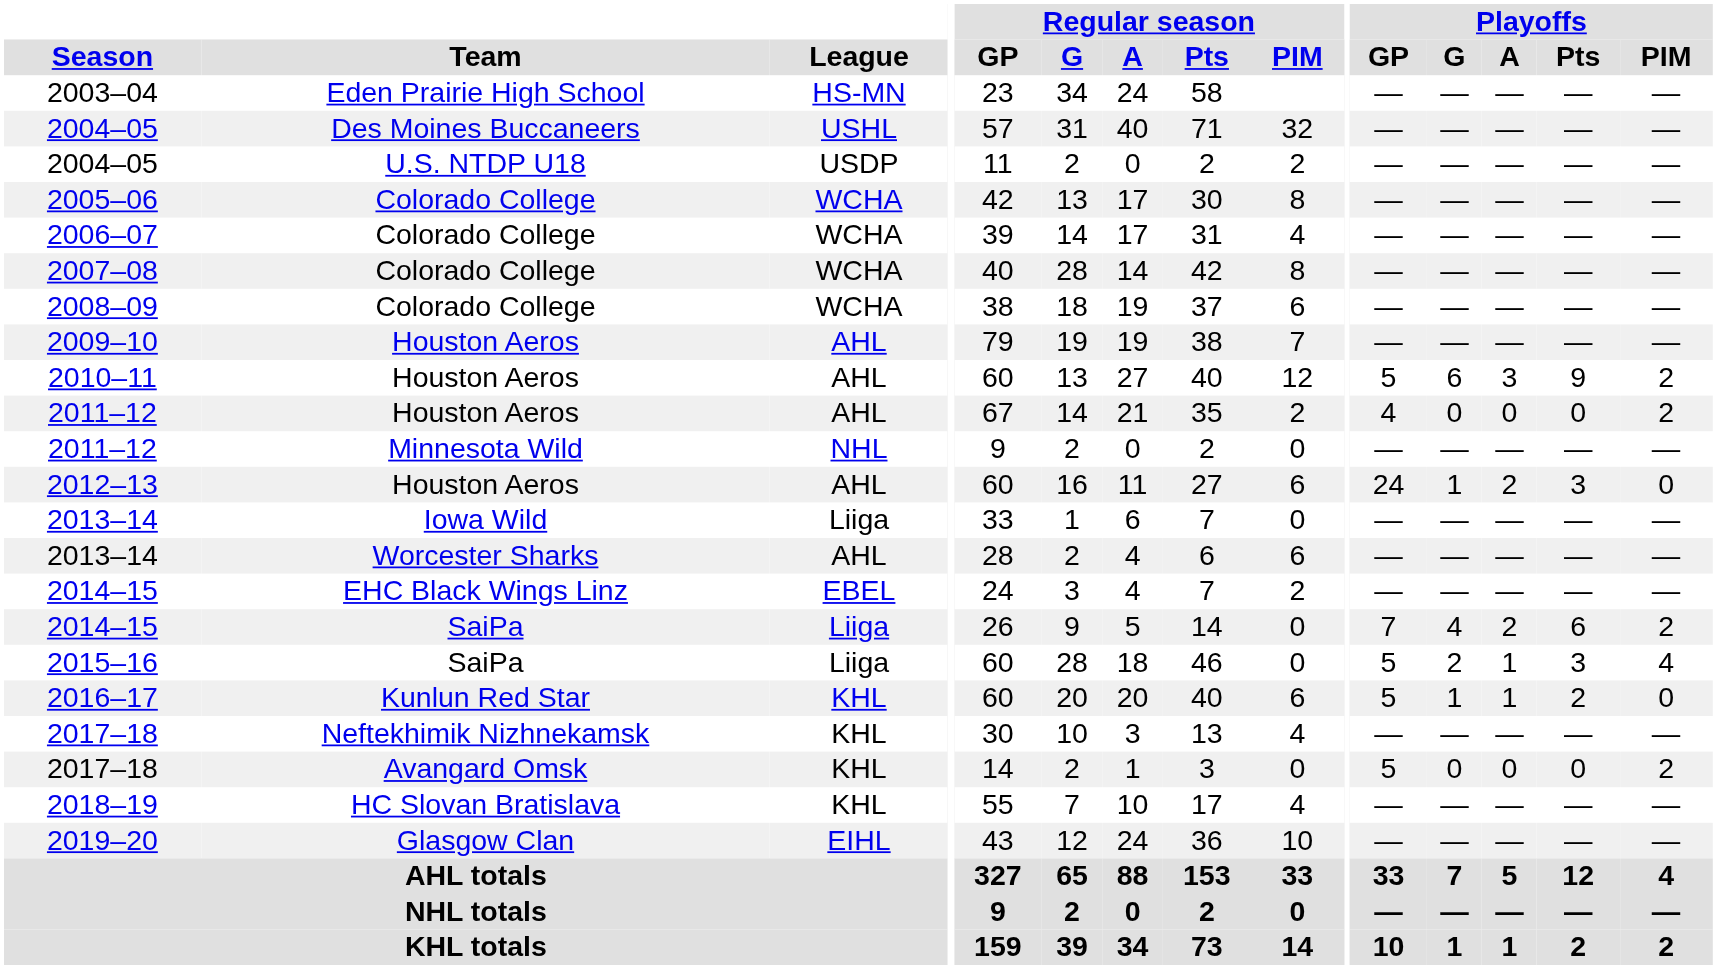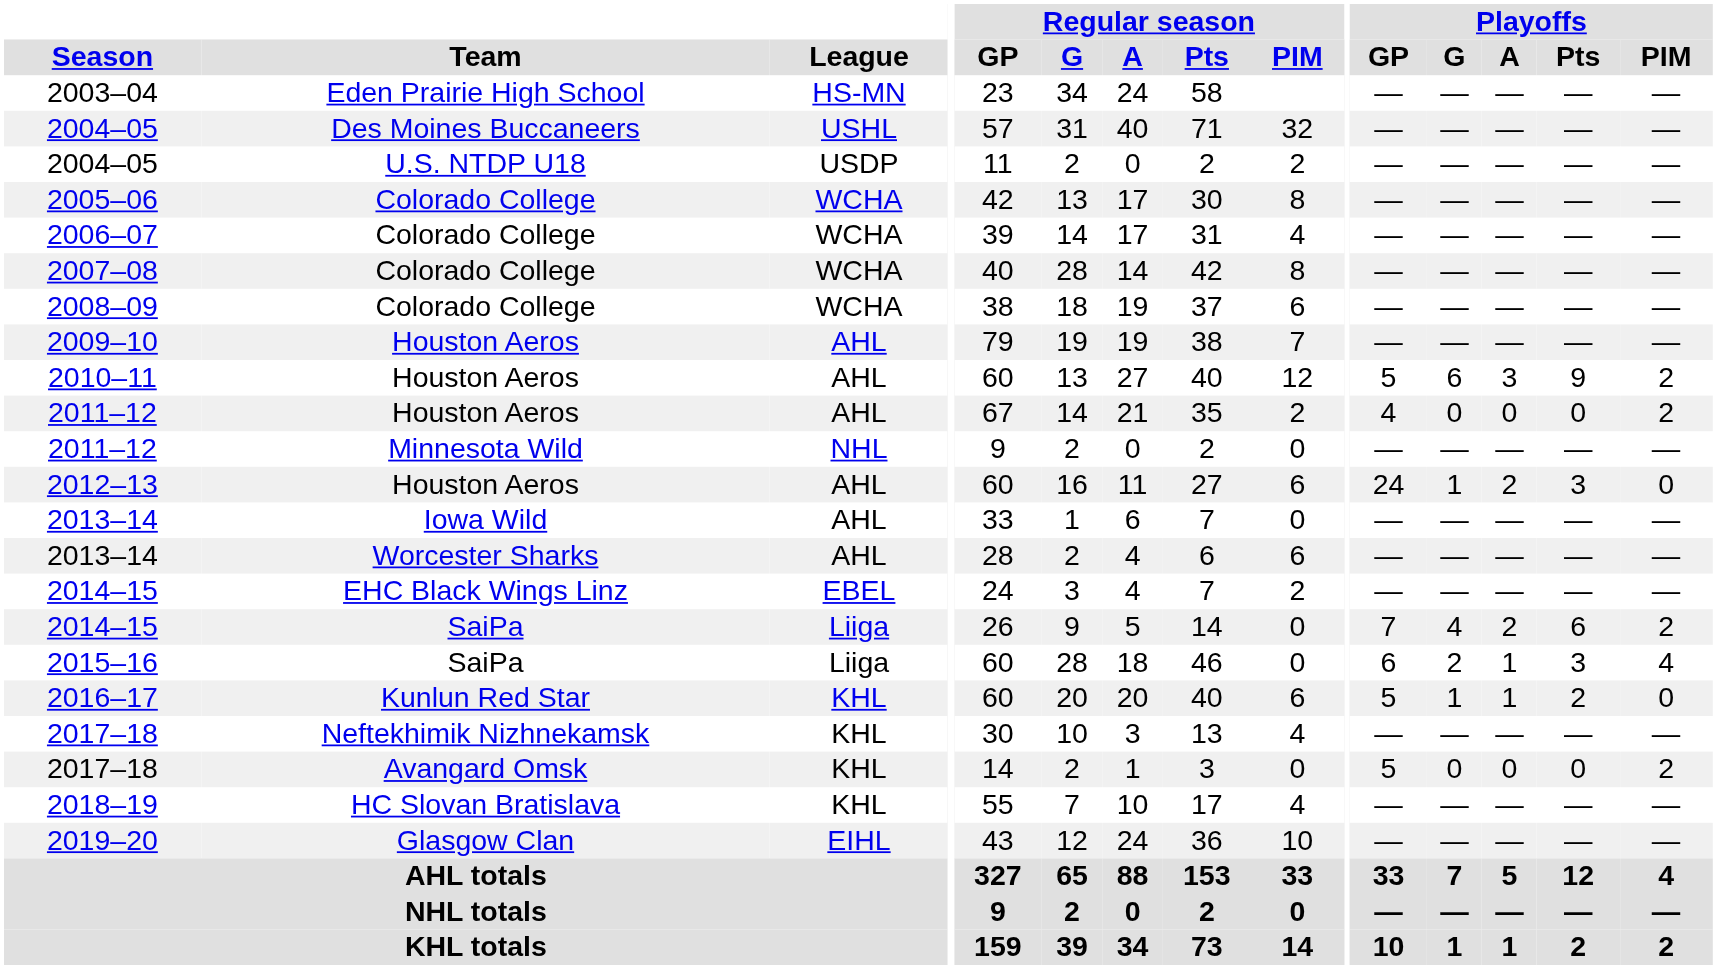 <table border="0" cellpadding="1" cellspacing="0" style="text-align:center; width:60em">
 <tr bgcolor="#e0e0e0">
 <th colspan="3" bgcolor="#ffffff"></th>
 <th rowspan="99" bgcolor="#ffffff"></th>
 <th colspan="5"><a href='#'>Regular season</a></th>
 <th rowspan="99" bgcolor="#ffffff"></th>
 <th colspan="5"><a href='#'>Playoffs</a></th>
 </tr>
 <tr bgcolor="#e0e0e0">
 <th><a href='#'>Season</a></th>
 <th>Team</th>
 <th>League</th>
 <th>GP</th>
 <th><a href='#'>G</a></th>
 <th><a href='#'>A</a></th>
 <th><a href='#'>Pts</a></th>
 <th><a href='#'>PIM</a></th>
 <th>GP</th>
 <th>G</th>
 <th>A</th>
 <th>Pts</th>
 <th>PIM</th>
 </tr>
 <tr>
 <td>2003–04</td>
 <td><a href='#'>Eden Prairie High School</a></td>
 <td><a href='#'>HS-MN</a></td>
 <td>23</td>
 <td>34</td>
 <td>24</td>
 <td>58</td>
 <td></td>
 <td>—</td>
 <td>—</td>
 <td>—</td>
 <td>—</td>
 <td>—</td>
 </tr>
 <tr bgcolor="#f0f0f0">
 <td><a href='#'>2004–05</a></td>
 <td><a href='#'>Des Moines Buccaneers</a></td>
 <td><a href='#'>USHL</a></td>
 <td>57</td>
 <td>31</td>
 <td>40</td>
 <td>71</td>
 <td>32</td>
 <td>—</td>
 <td>—</td>
 <td>—</td>
 <td>—</td>
 <td>—</td>
 </tr>
 <tr>
 <td>2004–05</td>
 <td><a href='#'>U.S. NTDP U18</a></td>
 <td>USDP</td>
 <td>11</td>
 <td>2</td>
 <td>0</td>
 <td>2</td>
 <td>2</td>
 <td>—</td>
 <td>—</td>
 <td>—</td>
 <td>—</td>
 <td>—</td>
 </tr>
 <tr bgcolor="#f0f0f0">
 <td><a href='#'>2005–06</a></td>
 <td><a href='#'>Colorado College</a></td>
 <td><a href='#'>WCHA</a></td>
 <td>42</td>
 <td>13</td>
 <td>17</td>
 <td>30</td>
 <td>8</td>
 <td>—</td>
 <td>—</td>
 <td>—</td>
 <td>—</td>
 <td>—</td>
 </tr>
 <tr>
 <td><a href='#'>2006–07</a></td>
 <td>Colorado College</td>
 <td>WCHA</td>
 <td>39</td>
 <td>14</td>
 <td>17</td>
 <td>31</td>
 <td>4</td>
 <td>—</td>
 <td>—</td>
 <td>—</td>
 <td>—</td>
 <td>—</td>
 </tr>
 <tr bgcolor="#f0f0f0">
 <td><a href='#'>2007–08</a></td>
 <td>Colorado College</td>
 <td>WCHA</td>
 <td>40</td>
 <td>28</td>
 <td>14</td>
 <td>42</td>
 <td>8</td>
 <td>—</td>
 <td>—</td>
 <td>—</td>
 <td>—</td>
 <td>—</td>
 </tr>
 <tr>
 <td><a href='#'>2008–09</a></td>
 <td>Colorado College</td>
 <td>WCHA</td>
 <td>38</td>
 <td>18</td>
 <td>19</td>
 <td>37</td>
 <td>6</td>
 <td>—</td>
 <td>—</td>
 <td>—</td>
 <td>—</td>
 <td>—</td>
 </tr>
 <tr bgcolor="#f0f0f0">
 <td><a href='#'>2009–10</a></td>
 <td><a href='#'>Houston Aeros</a></td>
 <td><a href='#'>AHL</a></td>
 <td>79</td>
 <td>19</td>
 <td>19</td>
 <td>38</td>
 <td>7</td>
 <td>—</td>
 <td>—</td>
 <td>—</td>
 <td>—</td>
 <td>—</td>
 </tr>
 <tr>
 <td><a href='#'>2010–11</a></td>
 <td>Houston Aeros</td>
 <td>AHL</td>
 <td>60</td>
 <td>13</td>
 <td>27</td>
 <td>40</td>
 <td>12</td>
 <td>5</td>
 <td>6</td>
 <td>3</td>
 <td>9</td>
 <td>2</td>
 </tr>
 <tr bgcolor="#f0f0f0">
 <td><a href='#'>2011–12</a></td>
 <td>Houston Aeros</td>
 <td>AHL</td>
 <td>67</td>
 <td>14</td>
 <td>21</td>
 <td>35</td>
 <td>2</td>
 <td>4</td>
 <td>0</td>
 <td>0</td>
 <td>0</td>
 <td>2</td>
 </tr>
 <tr>
 <td><a href='#'>2011–12</a></td>
 <td><a href='#'>Minnesota Wild</a></td>
 <td><a href='#'>NHL</a></td>
 <td>9</td>
 <td>2</td>
 <td>0</td>
 <td>2</td>
 <td>0</td>
 <td>—</td>
 <td>—</td>
 <td>—</td>
 <td>—</td>
 <td>—</td>
 </tr>
 <tr bgcolor="#f0f0f0">
 <td><a href='#'>2012–13</a></td>
 <td>Houston Aeros</td>
 <td>AHL</td>
 <td>60</td>
 <td>16</td>
 <td>11</td>
 <td>27</td>
 <td>6</td>
 <td>24</td>
 <td>1</td>
 <td>2</td>
 <td>3</td>
 <td>0</td>
 </tr>
 <tr>
 <td><a href='#'>2013–14</a></td>
 <td><a href='#'>Iowa Wild</a></td>
-<td>Liiga</td>
+<td>AHL</td>
 <td>33</td>
 <td>1</td>
 <td>6</td>
 <td>7</td>
 <td>0</td>
 <td>—</td>
 <td>—</td>
 <td>—</td>
 <td>—</td>
 <td>—</td>
 </tr>
 <tr bgcolor="#f0f0f0">
 <td>2013–14</td>
 <td><a href='#'>Worcester Sharks</a></td>
 <td>AHL</td>
 <td>28</td>
 <td>2</td>
 <td>4</td>
 <td>6</td>
 <td>6</td>
 <td>—</td>
 <td>—</td>
 <td>—</td>
 <td>—</td>
 <td>—</td>
 </tr>
 <tr>
 <td><a href='#'>2014–15</a></td>
 <td><a href='#'>EHC Black Wings Linz</a></td>
 <td><a href='#'>EBEL</a></td>
 <td>24</td>
 <td>3</td>
 <td>4</td>
 <td>7</td>
 <td>2</td>
 <td>—</td>
 <td>—</td>
 <td>—</td>
 <td>—</td>
 <td>—</td>
 </tr>
 <tr bgcolor="#f0f0f0">
 <td><a href='#'>2014–15</a></td>
 <td><a href='#'>SaiPa</a></td>
 <td><a href='#'>Liiga</a></td>
 <td>26</td>
 <td>9</td>
 <td>5</td>
 <td>14</td>
 <td>0</td>
 <td>7</td>
 <td>4</td>
 <td>2</td>
 <td>6</td>
 <td>2</td>
 </tr>
 <tr>
 <td><a href='#'>2015–16</a></td>
 <td>SaiPa</td>
 <td>Liiga</td>
 <td>60</td>
 <td>28</td>
 <td>18</td>
 <td>46</td>
 <td>0</td>
-<td>5</td>
+<td>6</td>
 <td>2</td>
 <td>1</td>
 <td>3</td>
 <td>4</td>
 </tr>
 <tr bgcolor="#f0f0f0">
 <td><a href='#'>2016–17</a></td>
 <td><a href='#'>Kunlun Red Star</a></td>
 <td><a href='#'>KHL</a></td>
 <td>60</td>
 <td>20</td>
 <td>20</td>
 <td>40</td>
 <td>6</td>
 <td>5</td>
 <td>1</td>
 <td>1</td>
 <td>2</td>
 <td>0</td>
 </tr>
 <tr>
 <td><a href='#'>2017–18</a></td>
 <td><a href='#'>Neftekhimik Nizhnekamsk</a></td>
 <td>KHL</td>
 <td>30</td>
 <td>10</td>
 <td>3</td>
 <td>13</td>
 <td>4</td>
 <td>—</td>
 <td>—</td>
 <td>—</td>
 <td>—</td>
 <td>—</td>
 </tr>
 <tr bgcolor="#f0f0f0">
 <td>2017–18</td>
 <td><a href='#'>Avangard Omsk</a></td>
 <td>KHL</td>
 <td>14</td>
 <td>2</td>
 <td>1</td>
 <td>3</td>
 <td>0</td>
 <td>5</td>
 <td>0</td>
 <td>0</td>
 <td>0</td>
 <td>2</td>
 </tr>
 <tr>
 <td><a href='#'>2018–19</a></td>
 <td><a href='#'>HC Slovan Bratislava</a></td>
 <td>KHL</td>
 <td>55</td>
 <td>7</td>
 <td>10</td>
 <td>17</td>
 <td>4</td>
 <td>—</td>
 <td>—</td>
 <td>—</td>
 <td>—</td>
 <td>—</td>
 </tr>
 <tr>
 </tr>
 <tr bgcolor="#f0f0f0">
 <td><a href='#'>2019–20</a></td>
 <td><a href='#'>Glasgow Clan</a></td>
 <td><a href='#'>EIHL</a></td>
 <td>43</td>
 <td>12</td>
 <td>24</td>
 <td>36</td>
 <td>10</td>
 <td>—</td>
 <td>—</td>
 <td>—</td>
 <td>—</td>
 <td>—</td>
 </tr>
 <tr bgcolor="#e0e0e0">
 <th colspan="3">AHL totals</th>
 <th>327</th>
 <th>65</th>
 <th>88</th>
 <th>153</th>
 <th>33</th>
 <th>33</th>
 <th>7</th>
 <th>5</th>
 <th>12</th>
 <th>4</th>
 </tr>
 <tr bgcolor="#e0e0e0">
 <th colspan="3">NHL totals</th>
 <th>9</th>
 <th>2</th>
 <th>0</th>
 <th>2</th>
 <th>0</th>
 <th>—</th>
 <th>—</th>
 <th>—</th>
 <th>—</th>
 <th>—</th>
 </tr>
 <tr bgcolor="#e0e0e0">
 <th colspan="3">KHL totals</th>
 <th>159</th>
 <th>39</th>
 <th>34</th>
 <th>73</th>
 <th>14</th>
 <th>10</th>
 <th>1</th>
 <th>1</th>
 <th>2</th>
 <th>2</th>
 </tr>
 </table>
